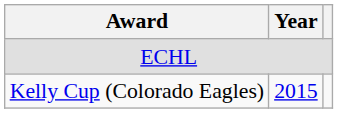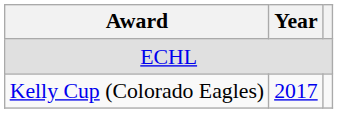 <table class="wikitable">
 <tr>
 <th>Award</th>
 <th>Year</th>
 <th></th>
 </tr>
 <tr ALIGN="center" bgcolor="#e0e0e0">
 <td colspan="3"><a href='#'>ECHL</a></td>
 </tr>
 <tr>
 <td><a href='#'>Kelly Cup</a> (Colorado Eagles)</td>
-<td><a href='#'>2015</a></td>
+<td><a href='#'>2017</a></td>
 <td></td>
 </tr>
 </table>
